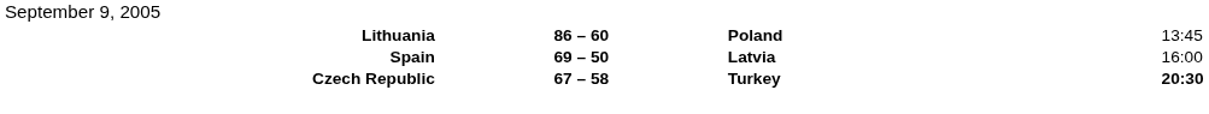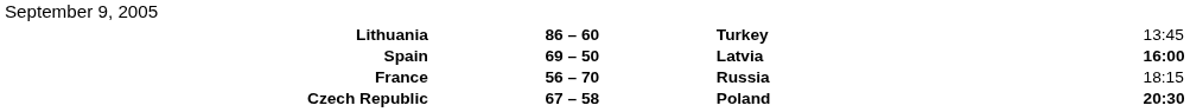 <table width=100% cellspacing=1>
 <tr>
 <th width=30%></th>
 <th width=20%></th>
 <th width=30%></th>
 <th width=20%></th>
 </tr>
 <tr>
 <td>September 9, 2005</td>
 </tr>
 <tr style=font-size:90%>
 <td align=right><strong>Lithuania</strong></td>
 <td align=center><strong>86 – 60</strong></td>
-<td><strong>Poland</strong></td>
+<td><strong>Turkey</strong></td>
 <td>13:45</td>
 </tr>
 <tr style=font-size:90%>
 <td align=right><strong>Spain</strong></td>
 <td align=center><strong>69 – 50</strong></td>
 <td><strong>Latvia</strong></td>
-<td>16:00</td>
+<td><strong>16:00</strong></td>
+</tr>
+<tr style=font-size:90%>
+<td align=right><strong>France</strong></td>
+<td align=center><strong>56 – 70</strong></td>
+<td><strong>Russia</strong></td>
+<td>18:15</td>
 </tr>
 <tr style=font-size:90%>
 <td align=right><strong>Czech Republic</strong></td>
 <td align=center><strong>67 – 58</strong></td>
-<td><strong>Turkey</strong></td>
+<td><strong>Poland</strong></td>
 <td><strong>20:30</strong></td>
 </tr>
 </table>
